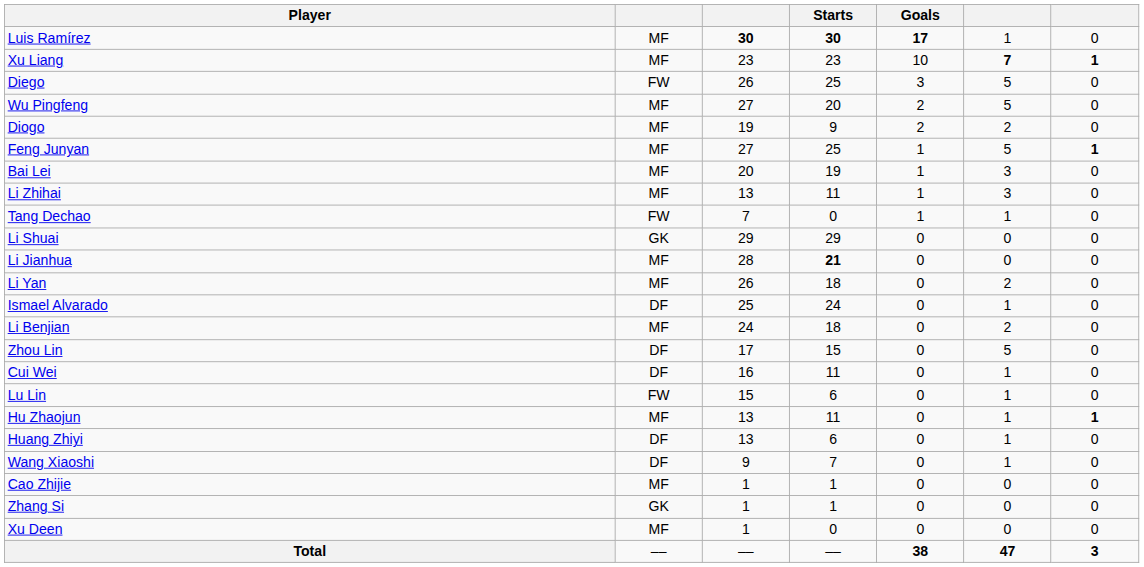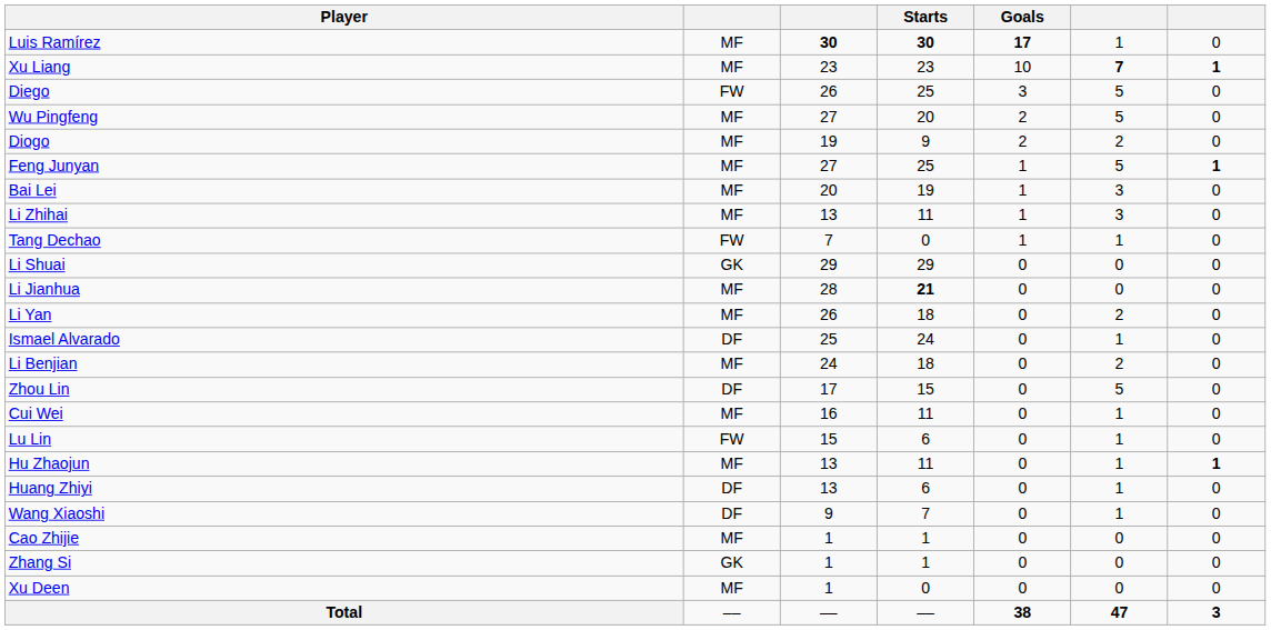 <table class="wikitable sortable" width=65%>
 <tr>
 <th width=35%>Player</th>
 <th width=5%></th>
 <th width=5%></th>
 <th width=5%>Starts</th>
 <th width=5%> Goals</th>
 <th width=5%> </th>
 <th width=5%></th>
 </tr>
 <tr>
 <td> <a href='#'>Luis Ramírez</a></td>
 <td align=center>MF</td>
 <td align=center><strong>30</strong></td>
 <td align=center><strong>30</strong></td>
 <td align=center><strong>17</strong></td>
 <td align=center>1</td>
 <td align=center>0</td>
 </tr>
 <tr>
 <td> <a href='#'>Xu Liang</a></td>
 <td align=center>MF</td>
 <td align=center>23</td>
 <td align=center>23</td>
 <td align=center>10</td>
 <td align=center><strong>7</strong></td>
 <td align=center><strong>1</strong></td>
 </tr>
 <tr>
 <td> <a href='#'>Diego</a></td>
 <td align=center>FW</td>
 <td align=center>26</td>
 <td align=center>25</td>
 <td align=center>3</td>
 <td align=center>5</td>
 <td align=center>0</td>
 </tr>
 <tr>
 <td> <a href='#'>Wu Pingfeng</a></td>
 <td align=center>MF</td>
 <td align=center>27</td>
 <td align=center>20</td>
 <td align=center>2</td>
 <td align=center>5</td>
 <td align=center>0</td>
 </tr>
 <tr>
 <td> <a href='#'>Diogo</a></td>
 <td align=center>MF</td>
 <td align=center>19</td>
 <td align=center>9</td>
 <td align=center>2</td>
 <td align=center>2</td>
 <td align=center>0</td>
 </tr>
 <tr>
 <td> <a href='#'>Feng Junyan</a></td>
 <td align=center>MF</td>
 <td align=center>27</td>
 <td align=center>25</td>
 <td align=center>1</td>
 <td align=center>5</td>
 <td align=center><strong>1</strong></td>
 </tr>
 <tr>
 <td> <a href='#'>Bai Lei</a></td>
 <td align=center>MF</td>
 <td align=center>20</td>
 <td align=center>19</td>
 <td align=center>1</td>
 <td align=center>3</td>
 <td align=center>0</td>
 </tr>
 <tr>
 <td> <a href='#'>Li Zhihai</a></td>
 <td align=center>MF</td>
 <td align=center>13</td>
 <td align=center>11</td>
 <td align=center>1</td>
 <td align=center>3</td>
 <td align=center>0</td>
 </tr>
 <tr>
 <td> <a href='#'>Tang Dechao</a></td>
 <td align=center>FW</td>
 <td align=center>7</td>
 <td align=center>0</td>
 <td align=center>1</td>
 <td align=center>1</td>
 <td align=center>0</td>
 </tr>
 <tr>
 <td> <a href='#'>Li Shuai</a></td>
 <td align=center>GK</td>
 <td align=center>29</td>
 <td align=center>29</td>
 <td align=center>0</td>
 <td align=center>0</td>
 <td align=center>0</td>
 </tr>
 <tr>
 <td> <a href='#'>Li Jianhua</a></td>
 <td align=center>MF</td>
 <td align=center>28</td>
 <td align=center><strong>21</strong></td>
 <td align=center>0</td>
 <td align=center>0</td>
 <td align=center>0</td>
 </tr>
 <tr>
 <td> <a href='#'>Li Yan</a></td>
 <td align=center>MF</td>
 <td align=center>26</td>
 <td align=center>18</td>
 <td align=center>0</td>
 <td align=center>2</td>
 <td align=center>0</td>
 </tr>
 <tr>
 <td> <a href='#'>Ismael Alvarado</a></td>
 <td align=center>DF</td>
 <td align=center>25</td>
 <td align=center>24</td>
 <td align=center>0</td>
 <td align=center>1</td>
 <td align=center>0</td>
 </tr>
 <tr>
 <td> <a href='#'>Li Benjian</a></td>
 <td align=center>MF</td>
 <td align=center>24</td>
 <td align=center>18</td>
 <td align=center>0</td>
 <td align=center>2</td>
 <td align=center>0</td>
 </tr>
 <tr>
 <td> <a href='#'>Zhou Lin</a></td>
 <td align=center>DF</td>
 <td align=center>17</td>
 <td align=center>15</td>
 <td align=center>0</td>
 <td align=center>5</td>
 <td align=center>0</td>
 </tr>
 <tr>
 <td> <a href='#'>Cui Wei</a></td>
-<td align=center>DF</td>
+<td align=center>MF</td>
 <td align=center>16</td>
 <td align=center>11</td>
 <td align=center>0</td>
 <td align=center>1</td>
 <td align=center>0</td>
 </tr>
 <tr>
 <td> <a href='#'>Lu Lin</a></td>
 <td align=center>FW</td>
 <td align=center>15</td>
 <td align=center>6</td>
 <td align=center>0</td>
 <td align=center>1</td>
 <td align=center>0</td>
 </tr>
 <tr>
 <td> <a href='#'>Hu Zhaojun</a></td>
 <td align=center>MF</td>
 <td align=center>13</td>
 <td align=center>11</td>
 <td align=center>0</td>
 <td align=center>1</td>
 <td align=center><strong>1</strong></td>
 </tr>
 <tr>
 <td> <a href='#'>Huang Zhiyi</a></td>
 <td align=center>DF</td>
 <td align=center>13</td>
 <td align=center>6</td>
 <td align=center>0</td>
 <td align=center>1</td>
 <td align=center>0</td>
 </tr>
 <tr>
 <td> <a href='#'>Wang Xiaoshi</a></td>
 <td align=center>DF</td>
 <td align=center>9</td>
 <td align=center>7</td>
 <td align=center>0</td>
 <td align=center>1</td>
 <td align=center>0</td>
 </tr>
 <tr>
 <td> <a href='#'>Cao Zhijie</a></td>
 <td align=center>MF</td>
 <td align=center>1</td>
 <td align=center>1</td>
 <td align=center>0</td>
 <td align=center>0</td>
 <td align=center>0</td>
 </tr>
 <tr>
 <td> <a href='#'>Zhang Si</a></td>
 <td align=center>GK</td>
 <td align=center>1</td>
 <td align=center>1</td>
 <td align=center>0</td>
 <td align=center>0</td>
 <td align=center>0</td>
 </tr>
 <tr>
 <td> <a href='#'>Xu Deen</a></td>
 <td align=center>MF</td>
 <td align=center>1</td>
 <td align=center>0</td>
 <td align=center>0</td>
 <td align=center>0</td>
 <td align=center>0</td>
 </tr>
 <tr>
 <th>Total</th>
 <td align=center>––</td>
 <td align=center>––</td>
 <td align=center>––</td>
 <td align=center><strong>38</strong></td>
 <td align=center><strong>47</strong></td>
 <td align=center><strong>3</strong></td>
 </tr>
 </table>
